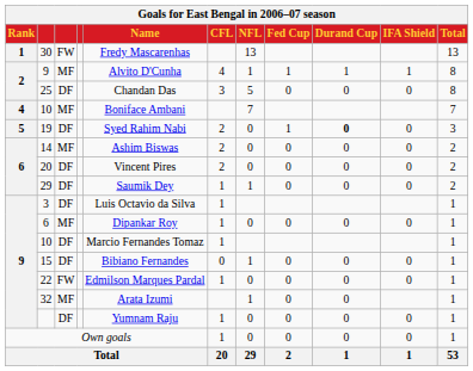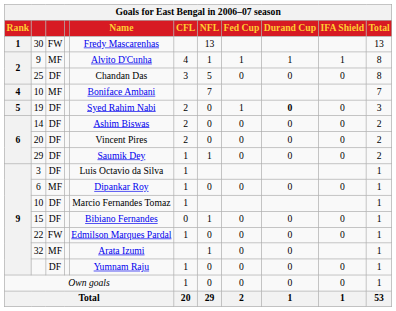 <table class="wikitable" style="text-align:center; font-size:90%;">
 <tr>
 <th colspan="11">Goals for East Bengal in 2006–07 season</th>
 </tr>
 <tr>
 <th style="background:#d71a23; color:#ffcd31; text-align:center;">Rank</th>
 <th style="background:#d71a23; color:#ffcd31; text-align:center;"></th>
 <th style="background:#d71a23; color:#ffcd31; text-align:center;"></th>
 <th style="background:#d71a23; color:#ffcd31; text-align:center;"></th>
 <th style="background:#d71a23; color:#ffcd31; text-align:center;">Name</th>
 <th style="background:#d71a23; color:#ffcd31; text-align:center;">CFL</th>
 <th style="background:#d71a23; color:#ffcd31; text-align:center;">NFL</th>
 <th style="background:#d71a23; color:#ffcd31; text-align:center;">Fed Cup</th>
 <th style="background:#d71a23; color:#ffcd31; text-align:center;">Durand Cup</th>
 <th style="background:#d71a23; color:#ffcd31; text-align:center;">IFA Shield</th>
 <th style="background:#d71a23; color:#ffcd31; text-align:center;">Total</th>
 </tr>
 <tr>
 <th>1</th>
 <td>30</td>
 <td>FW</td>
 <td></td>
 <td><a href='#'>Fredy Mascarenhas</a></td>
 <td></td>
 <td>13</td>
 <td></td>
 <td></td>
 <td></td>
 <td>13</td>
 </tr>
 <tr>
 <th rowspan="2">2</th>
 <td>9</td>
 <td>MF</td>
 <td></td>
 <td><a href='#'>Alvito D'Cunha</a></td>
 <td>4</td>
 <td>1</td>
 <td>1</td>
 <td>1</td>
 <td>1</td>
 <td>8</td>
 </tr>
 <tr>
 <td>25</td>
 <td>DF</td>
 <td></td>
 <td>Chandan Das</td>
 <td>3</td>
 <td>5</td>
 <td>0</td>
 <td>0</td>
 <td>0</td>
 <td>8</td>
 </tr>
 <tr>
 <th>4</th>
 <td>10</td>
 <td>MF</td>
 <td></td>
 <td><a href='#'>Boniface Ambani</a></td>
 <td></td>
 <td>7</td>
 <td></td>
 <td></td>
 <td></td>
 <td>7</td>
 </tr>
 <tr>
 <th>5</th>
 <td>19</td>
 <td>DF</td>
 <td></td>
 <td><a href='#'>Syed Rahim Nabi</a></td>
 <td>2</td>
 <td>0</td>
 <td>1</td>
 <td><strong>0</strong></td>
 <td>0</td>
 <td>3</td>
 </tr>
 <tr>
 <th rowspan="3">6</th>
 <td>14</td>
-<td>MF</td>
+<td>DF</td>
 <td></td>
 <td><a href='#'>Ashim Biswas</a></td>
 <td>2</td>
 <td>0</td>
 <td>0</td>
 <td>0</td>
 <td>0</td>
 <td>2</td>
 </tr>
 <tr>
 <td>20</td>
 <td>DF</td>
 <td></td>
 <td>Vincent Pires</td>
 <td>2</td>
 <td>0</td>
 <td>0</td>
 <td>0</td>
 <td>0</td>
 <td>2</td>
 </tr>
 <tr>
 <td>29</td>
 <td>DF</td>
 <td></td>
 <td><a href='#'>Saumik Dey</a></td>
 <td>1</td>
 <td>1</td>
 <td>0</td>
 <td>0</td>
 <td>0</td>
 <td>2</td>
 </tr>
 <tr>
 <th rowspan="7">9</th>
 <td>3</td>
 <td>DF</td>
 <td></td>
 <td>Luis Octavio da Silva</td>
 <td>1</td>
 <td></td>
 <td></td>
 <td></td>
 <td></td>
 <td>1</td>
 </tr>
 <tr>
 <td>6</td>
 <td>MF</td>
 <td></td>
 <td><a href='#'>Dipankar Roy</a></td>
 <td>1</td>
 <td>0</td>
 <td>0</td>
 <td>0</td>
 <td>0</td>
 <td>1</td>
 </tr>
 <tr>
 <td>10</td>
 <td>DF</td>
 <td></td>
 <td>Marcio Fernandes Tomaz</td>
 <td>1</td>
 <td></td>
 <td></td>
 <td></td>
 <td></td>
 <td>1</td>
 </tr>
 <tr>
 <td>15</td>
 <td>DF</td>
 <td></td>
 <td><a href='#'>Bibiano Fernandes</a></td>
 <td>0</td>
 <td>1</td>
 <td>0</td>
 <td>0</td>
 <td>0</td>
 <td>1</td>
 </tr>
 <tr>
 <td>22</td>
 <td>FW</td>
 <td></td>
 <td><a href='#'>Edmilson Marques Pardal</a></td>
 <td>1</td>
 <td>0</td>
 <td>0</td>
 <td>0</td>
 <td>0</td>
 <td>1</td>
 </tr>
 <tr>
 <td>32</td>
 <td>MF</td>
 <td></td>
 <td><a href='#'>Arata Izumi</a></td>
 <td></td>
 <td>1</td>
 <td>0</td>
 <td>0</td>
 <td></td>
 <td>1</td>
 </tr>
 <tr>
 <td></td>
 <td>DF</td>
 <td></td>
 <td><a href='#'>Yumnam Raju</a></td>
 <td>1</td>
 <td>0</td>
 <td>0</td>
 <td>0</td>
 <td>0</td>
 <td>1</td>
 </tr>
 <tr>
 <td colspan="5"><em>Own goals</em></td>
 <td>1</td>
 <td>0</td>
 <td>0</td>
 <td>0</td>
 <td>0</td>
 <td>1</td>
 </tr>
 <tr>
 <th colspan="5">Total</th>
 <th>20</th>
 <th>29</th>
 <th>2</th>
 <th>1</th>
 <th>1</th>
 <th>53</th>
 </tr>
 </table>
